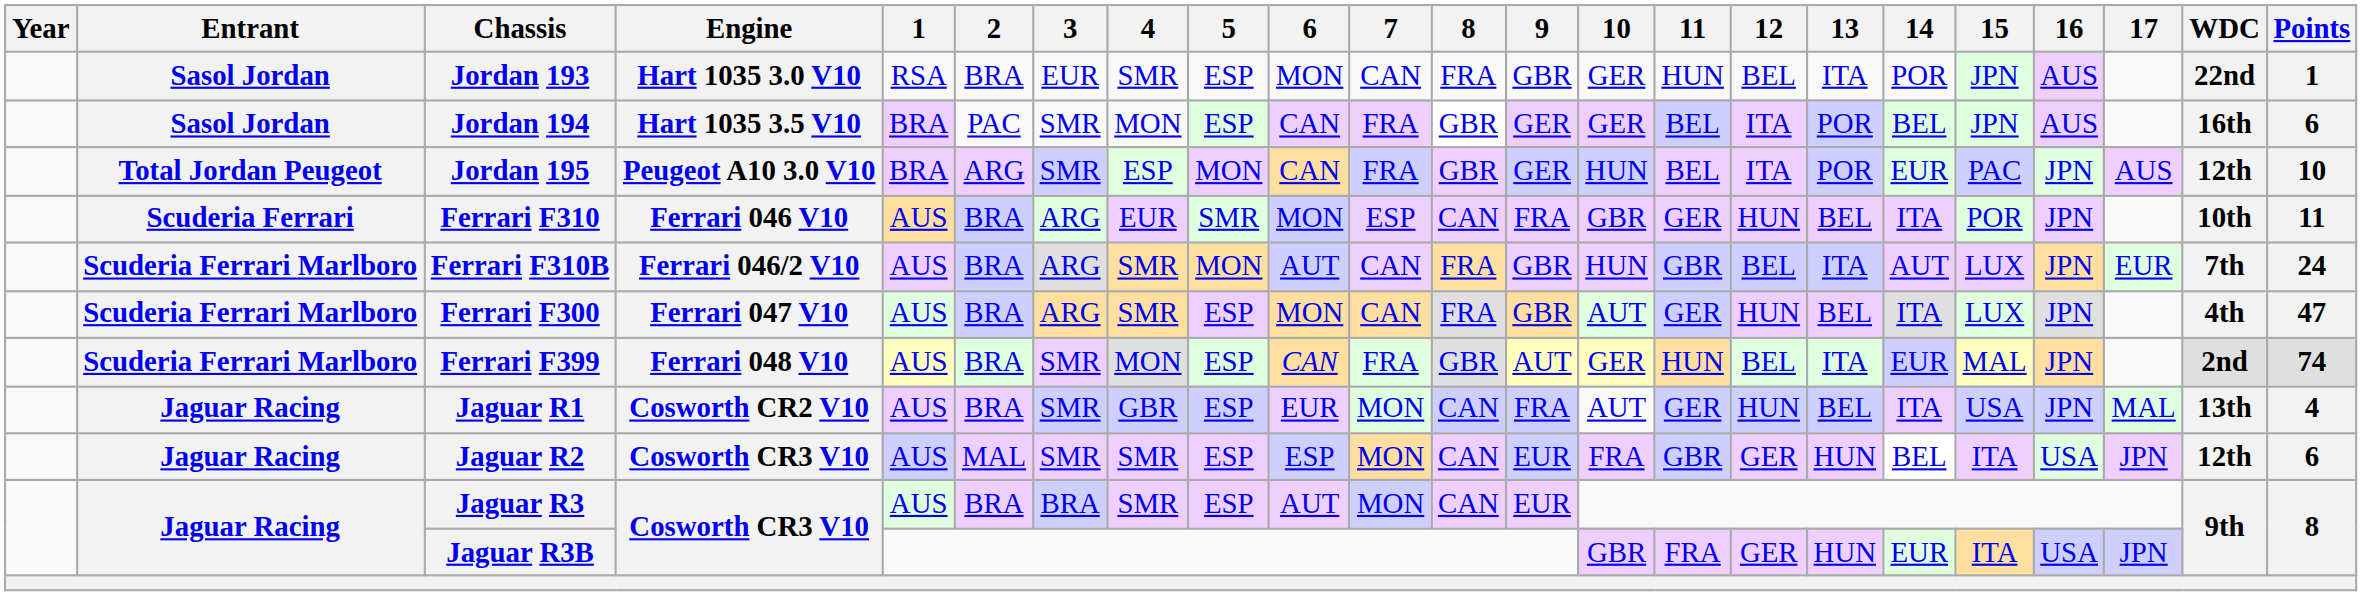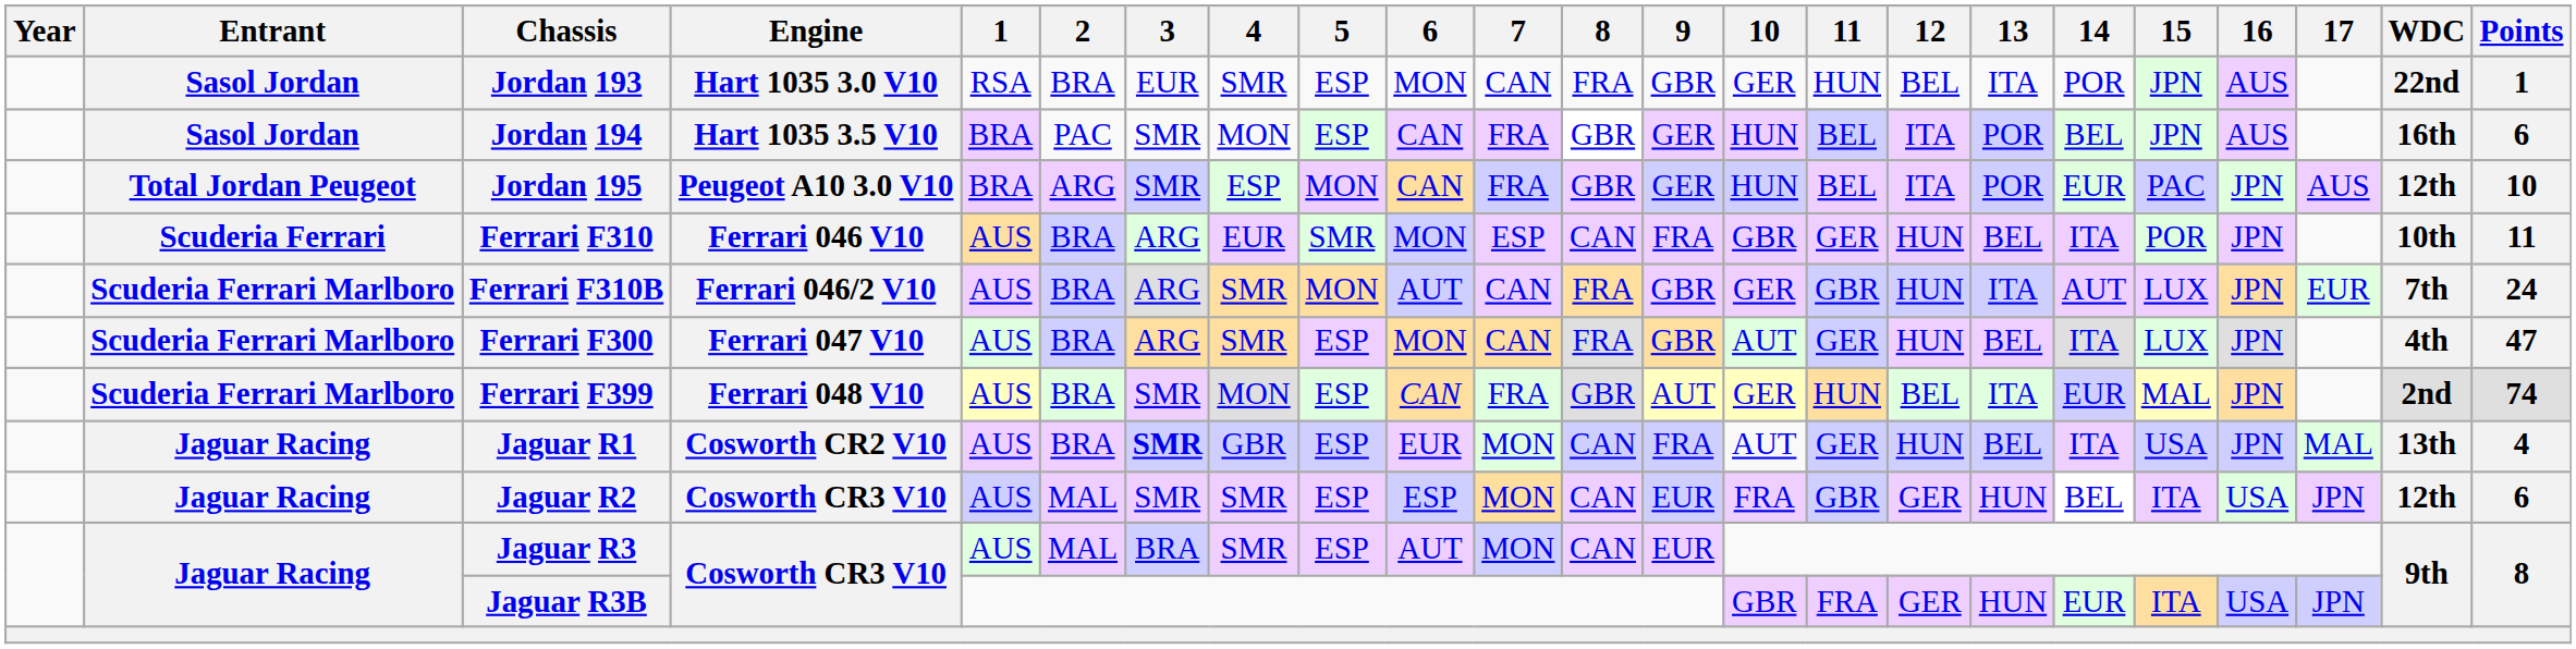 <table class="wikitable" style="text-align:center; font-size:85%">
 <tr>
 <th>Year</th>
 <th>Entrant</th>
 <th>Chassis</th>
 <th>Engine</th>
 <th>1</th>
 <th>2</th>
 <th>3</th>
 <th>4</th>
 <th>5</th>
 <th>6</th>
 <th>7</th>
 <th>8</th>
 <th>9</th>
 <th>10</th>
 <th>11</th>
 <th>12</th>
 <th>13</th>
 <th>14</th>
 <th>15</th>
 <th>16</th>
 <th>17</th>
 <th>WDC</th>
 <th><a href='#'>Points</a></th>
 </tr>
 <tr>
 <td></td>
 <th nowrap><a href='#'>Sasol Jordan</a></th>
 <th nowrap><a href='#'>Jordan</a> <a href='#'>193</a></th>
 <th nowrap><a href='#'>Hart</a> 1035 3.0 <a href='#'>V10</a></th>
 <td><a href='#'>RSA</a></td>
 <td><a href='#'>BRA</a></td>
 <td><a href='#'>EUR</a></td>
 <td><a href='#'>SMR</a></td>
 <td><a href='#'>ESP</a></td>
 <td><a href='#'>MON</a></td>
 <td><a href='#'>CAN</a></td>
 <td><a href='#'>FRA</a></td>
 <td><a href='#'>GBR</a></td>
 <td><a href='#'>GER</a></td>
 <td><a href='#'>HUN</a></td>
 <td><a href='#'>BEL</a></td>
 <td><a href='#'>ITA</a></td>
 <td><a href='#'>POR</a></td>
 <td style="background:#DFFFDF"><a href='#'>JPN</a><br></td>
 <td style="background:#EFCFFF"><a href='#'>AUS</a><br></td>
 <td></td>
 <th>22nd</th>
 <th>1</th>
 </tr>
 <tr>
 <td></td>
 <th nowrap><a href='#'>Sasol Jordan</a></th>
 <th nowrap><a href='#'>Jordan</a> <a href='#'>194</a></th>
 <th nowrap><a href='#'>Hart</a> 1035 3.5 <a href='#'>V10</a></th>
 <td style="background:#EFCFFF"><a href='#'>BRA</a><br></td>
 <td><a href='#'>PAC</a></td>
 <td><a href='#'>SMR</a></td>
 <td><a href='#'>MON</a></td>
 <td style="background:#DFFFDF"><a href='#'>ESP</a><br></td>
 <td style="background:#EFCFFF"><a href='#'>CAN</a><br></td>
 <td style="background:#EFCFFF"><a href='#'>FRA</a><br></td>
 <td style="background:#FFFFFF"><a href='#'>GBR</a><br></td>
 <td style="background:#EFCFFF"><a href='#'>GER</a><br></td>
-<td style="background:#EFCFFF"><a href='#'>GER</a><br></td>
+<td style="background:#EFCFFF"><a href='#'>HUN</a><br></td>
 <td style="background:#CFCFFF"><a href='#'>BEL</a><br></td>
 <td style="background:#EFCFFF"><a href='#'>ITA</a><br></td>
 <td style="background:#CFCFFF"><a href='#'>POR</a><br></td>
 <td style="background:#DFFFDF"><a href='#'>BEL</a><br></td>
 <td style="background:#DFFFDF"><a href='#'>JPN</a><br></td>
 <td style="background:#EFCFFF"><a href='#'>AUS</a><br></td>
 <td></td>
 <th>16th</th>
 <th>6</th>
 </tr>
 <tr>
 <td></td>
 <th nowrap><a href='#'>Total Jordan Peugeot</a></th>
 <th nowrap><a href='#'>Jordan</a> <a href='#'>195</a></th>
 <th nowrap><a href='#'>Peugeot</a> A10 3.0 <a href='#'>V10</a></th>
 <td style="background:#EFCFFF"><a href='#'>BRA</a><br></td>
 <td style="background:#EFCFFF"><a href='#'>ARG</a><br></td>
 <td style="background:#CFCFFF"><a href='#'>SMR</a><br></td>
 <td style="background:#DFFFDF"><a href='#'>ESP</a><br></td>
 <td style="background:#EFCFFF"><a href='#'>MON</a><br></td>
 <td style="background:#FFDF9F"><a href='#'>CAN</a><br></td>
 <td style="background:#CFCFFF"><a href='#'>FRA</a><br></td>
 <td style="background:#EFCFFF"><a href='#'>GBR</a><br></td>
 <td style="background:#CFCFFF"><a href='#'>GER</a><br></td>
 <td style="background:#CFCFFF"><a href='#'>HUN</a><br></td>
 <td style="background:#EFCFFF"><a href='#'>BEL</a><br></td>
 <td style="background:#EFCFFF"><a href='#'>ITA</a><br></td>
 <td style="background:#CFCFFF"><a href='#'>POR</a><br></td>
 <td style="background:#DFFFDF"><a href='#'>EUR</a><br></td>
 <td style="background:#CFCFFF"><a href='#'>PAC</a><br></td>
 <td style="background:#DFFFDF"><a href='#'>JPN</a><br></td>
 <td style="background:#EFCFFF"><a href='#'>AUS</a><br></td>
 <th>12th</th>
 <th>10</th>
 </tr>
 <tr>
 <td></td>
 <th nowrap><a href='#'>Scuderia Ferrari</a></th>
 <th nowrap><a href='#'>Ferrari</a> <a href='#'>F310</a></th>
 <th nowrap><a href='#'>Ferrari</a> 046 <a href='#'>V10</a></th>
 <td style="background:#FFDF9F"><a href='#'>AUS</a><br></td>
 <td style="background:#CFCFFF"><a href='#'>BRA</a><br></td>
 <td style="background:#DFFFDF"><a href='#'>ARG</a><br></td>
 <td style="background:#EFCFFF"><a href='#'>EUR</a><br></td>
 <td style="background:#DFFFDF"><a href='#'>SMR</a><br></td>
 <td style="background:#CFCFFF"><a href='#'>MON</a><br></td>
 <td style="background:#EFCFFF"><a href='#'>ESP</a><br></td>
 <td style="background:#EFCFFF"><a href='#'>CAN</a><br></td>
 <td style="background:#EFCFFF"><a href='#'>FRA</a><br></td>
 <td style="background:#EFCFFF"><a href='#'>GBR</a><br></td>
 <td style="background:#EFCFFF"><a href='#'>GER</a><br></td>
 <td style="background:#EFCFFF"><a href='#'>HUN</a><br></td>
 <td style="background:#EFCFFF"><a href='#'>BEL</a><br></td>
 <td style="background:#EFCFFF"><a href='#'>ITA</a><br></td>
 <td style="background:#DFFFDF"><a href='#'>POR</a><br></td>
 <td style="background:#EFCFFF"><a href='#'>JPN</a><br></td>
 <td></td>
 <th>10th</th>
 <th>11</th>
 </tr>
 <tr>
 <td></td>
 <th nowrap><a href='#'>Scuderia Ferrari Marlboro</a></th>
 <th nowrap><a href='#'>Ferrari</a> <a href='#'>F310B</a></th>
 <th nowrap><a href='#'>Ferrari</a> 046/2 <a href='#'>V10</a></th>
 <td style="background:#EFCFFF"><a href='#'>AUS</a><br></td>
 <td style="background:#CFCFFF"><a href='#'>BRA</a><br></td>
 <td style="background:#DFDFDF"><a href='#'>ARG</a><br></td>
 <td style="background:#FFDF9F"><a href='#'>SMR</a><br></td>
 <td style="background:#FFDF9F"><a href='#'>MON</a><br></td>
 <td style="background:#CFCFFF"><a href='#'>AUT</a><br></td>
 <td style="background:#EFCFFF"><a href='#'>CAN</a><br></td>
 <td style="background:#FFDF9F"><a href='#'>FRA</a><br></td>
 <td style="background:#EFCFFF"><a href='#'>GBR</a><br></td>
-<td style="background:#EFCFFF"><a href='#'>HUN</a><br></td>
+<td style="background:#EFCFFF"><a href='#'>GER</a><br></td>
 <td style="background:#CFCFFF"><a href='#'>GBR</a><br></td>
-<td style="background:#CFCFFF"><a href='#'>BEL</a><br></td>
+<td style="background:#CFCFFF"><a href='#'>HUN</a><br></td>
 <td style="background:#CFCFFF"><a href='#'>ITA</a><br></td>
 <td style="background:#EFCFFF"><a href='#'>AUT</a><br></td>
 <td style="background:#EFCFFF"><a href='#'>LUX</a><br></td>
 <td style="background:#FFDF9F"><a href='#'>JPN</a><br></td>
 <td style="background:#DFFFDF"><a href='#'>EUR</a><br></td>
 <th>7th</th>
 <th>24</th>
 </tr>
 <tr>
 <td></td>
 <th nowrap><a href='#'>Scuderia Ferrari Marlboro</a></th>
 <th nowrap><a href='#'>Ferrari</a> <a href='#'>F300</a></th>
 <th nowrap><a href='#'>Ferrari</a> 047 <a href='#'>V10</a></th>
 <td style="background:#DFFFDF"><a href='#'>AUS</a><br></td>
 <td style="background:#CFCFFF"><a href='#'>BRA</a><br></td>
 <td style="background:#FFDF9F"><a href='#'>ARG</a><br></td>
 <td style="background:#FFDF9F"><a href='#'>SMR</a><br></td>
 <td style="background:#EFCFFF"><a href='#'>ESP</a><br></td>
 <td style="background:#FFDF9F"><a href='#'>MON</a><br></td>
 <td style="background:#FFDF9F"><a href='#'>CAN</a><br></td>
 <td style="background:#DFDFDF"><a href='#'>FRA</a><br></td>
 <td style="background:#FFDF9F"><a href='#'>GBR</a><br></td>
 <td style="background:#DFFFDF"><a href='#'>AUT</a><br></td>
 <td style="background:#CFCFFF"><a href='#'>GER</a><br></td>
 <td style="background:#EFCFFF"><a href='#'>HUN</a><br></td>
 <td style="background:#EFCFFF"><a href='#'>BEL</a><br></td>
 <td style="background:#DFDFDF"><a href='#'>ITA</a><br></td>
 <td style="background:#DFFFDF"><a href='#'>LUX</a><br></td>
 <td style="background:#DFDFDF"><a href='#'>JPN</a><br></td>
 <td></td>
 <th>4th</th>
 <th>47</th>
 </tr>
 <tr>
 <td></td>
 <th nowrap><a href='#'>Scuderia Ferrari Marlboro</a></th>
 <th nowrap><a href='#'>Ferrari</a> <a href='#'>F399</a></th>
 <th nowrap><a href='#'>Ferrari</a> 048 <a href='#'>V10</a></th>
 <td style="background:#FFFFBF"><a href='#'>AUS</a><br></td>
 <td style="background:#DFFFDF"><a href='#'>BRA</a><br></td>
 <td style="background:#EFCFFF"><a href='#'>SMR</a><br></td>
 <td style="background:#DFDFDF"><a href='#'>MON</a><br></td>
 <td style="background:#DFFFDF"><a href='#'>ESP</a><br></td>
 <td style="background:#FFDF9F"><em><a href='#'>CAN</a></em><br></td>
 <td style="background:#DFFFDF"><a href='#'>FRA</a><br></td>
 <td style="background:#DFDFDF"><a href='#'>GBR</a><br></td>
 <td style="background:#FFFFBF"><a href='#'>AUT</a><br></td>
 <td style="background:#FFFFBF"><a href='#'>GER</a><br></td>
 <td style="background:#FFDF9F"><a href='#'>HUN</a><br></td>
 <td style="background:#DFFFDF"><a href='#'>BEL</a><br></td>
 <td style="background:#DFFFDF"><a href='#'>ITA</a><br></td>
 <td style="background:#CFCFFF"><a href='#'>EUR</a><br></td>
 <td style="background:#FFFFBF"><a href='#'>MAL</a><br></td>
 <td style="background:#FFDF9F"><a href='#'>JPN</a><br></td>
 <td></td>
 <td style="background:#DFDFDF"><strong>2nd</strong></td>
 <td style="background:#DFDFDF"><strong>74</strong></td>
 </tr>
 <tr>
 <td></td>
 <th nowrap><a href='#'>Jaguar Racing</a></th>
 <th nowrap><a href='#'>Jaguar</a> <a href='#'>R1</a></th>
 <th nowrap><a href='#'>Cosworth</a> CR2 <a href='#'>V10</a></th>
 <td style="background:#EFCFFF"><a href='#'>AUS</a><br></td>
 <td style="background:#EFCFFF"><a href='#'>BRA</a><br></td>
-<td style="background:#CFCFFF"><a href='#'>SMR</a><br></td>
+<td style="background:#CFCFFF"><strong><a href='#'>SMR</a><br></strong></td>
 <td style="background:#CFCFFF"><a href='#'>GBR</a><br></td>
 <td style="background:#CFCFFF"><a href='#'>ESP</a><br></td>
 <td style="background:#EFCFFF"><a href='#'>EUR</a><br></td>
 <td style="background:#DFFFDF"><a href='#'>MON</a><br></td>
 <td style="background:#CFCFFF"><a href='#'>CAN</a><br></td>
 <td style="background:#CFCFFF"><a href='#'>FRA</a><br></td>
 <td style="background:#"><a href='#'>AUT</a><br></td>
 <td style="background:#CFCFFF"><a href='#'>GER</a><br></td>
 <td style="background:#CFCFFF"><a href='#'>HUN</a><br></td>
 <td style="background:#CFCFFF"><a href='#'>BEL</a><br></td>
 <td style="background:#EFCFFF"><a href='#'>ITA</a><br></td>
 <td style="background:#CFCFFF"><a href='#'>USA</a><br></td>
 <td style="background:#CFCFFF"><a href='#'>JPN</a><br></td>
 <td style="background:#DFFFDF"><a href='#'>MAL</a><br></td>
 <th>13th</th>
 <th>4</th>
 </tr>
 <tr>
 <td></td>
 <th nowrap><a href='#'>Jaguar Racing</a></th>
 <th nowrap><a href='#'>Jaguar</a> <a href='#'>R2</a></th>
 <th nowrap><a href='#'>Cosworth</a> CR3 <a href='#'>V10</a></th>
 <td style="background:#CFCFFF"><a href='#'>AUS</a><br></td>
 <td style="background:#EFCFFF"><a href='#'>MAL</a><br></td>
 <td style="background:#EFCFFF"><a href='#'>SMR</a><br></td>
 <td style="background:#EFCFFF"><a href='#'>SMR</a><br></td>
 <td style="background:#EFCFFF"><a href='#'>ESP</a><br></td>
 <td style="background:#CFCFFF"><a href='#'>ESP</a><br></td>
 <td style="background:#FFDF9F"><a href='#'>MON</a><br></td>
 <td style="background:#EFCFFF"><a href='#'>CAN</a><br></td>
 <td style="background:#CFCFFF"><a href='#'>EUR</a><br></td>
 <td style="background:#EFCFFF"><a href='#'>FRA</a><br></td>
 <td style="background:#CFCFFF"><a href='#'>GBR</a><br></td>
 <td style="background:#EFCFFF"><a href='#'>GER</a><br></td>
 <td style="background:#EFCFFF"><a href='#'>HUN</a><br></td>
 <td style="background:#FFF"><a href='#'>BEL</a><br></td>
 <td style="background:#EFCFFF"><a href='#'>ITA</a><br></td>
 <td style="background:#DFFFDF"><a href='#'>USA</a><br></td>
 <td style="background:#EFCFFF"><a href='#'>JPN</a><br></td>
 <th>12th</th>
 <th>6</th>
 </tr>
 <tr>
 <td rowspan="2"></td>
 <th rowspan="2" nowrap><a href='#'>Jaguar Racing</a></th>
 <th nowrap><a href='#'>Jaguar</a> <a href='#'>R3</a></th>
 <th rowspan="2" nowrap><a href='#'>Cosworth</a> CR3 <a href='#'>V10</a></th>
 <td style="background:#DFFFDF"><a href='#'>AUS</a><br></td>
-<td style="background:#EFCFFF"><a href='#'>BRA</a><br></td>
+<td style="background:#EFCFFF"><a href='#'>MAL</a><br></td>
 <td style="background:#CFCFFF"><a href='#'>BRA</a><br></td>
 <td style="background:#EFCFFF"><a href='#'>SMR</a><br></td>
 <td style="background:#EFCFFF"><a href='#'>ESP</a><br></td>
 <td style="background:#EFCFFF"><a href='#'>AUT</a><br></td>
 <td style="background:#CFCFFF"><a href='#'>MON</a><br></td>
 <td style="background:#EFCFFF"><a href='#'>CAN</a><br></td>
 <td style="background:#EFCFFF"><a href='#'>EUR</a><br></td>
 <td colspan=8></td>
 <th rowspan="2">9th</th>
 <th rowspan="2">8</th>
 </tr>
 <tr>
 <th nowrap><a href='#'>Jaguar</a> <a href='#'>R3B</a></th>
 <td colspan=9></td>
 <td style="background:#EFCFFF"><a href='#'>GBR</a><br></td>
 <td style="background:#EFCFFF"><a href='#'>FRA</a><br></td>
 <td style="background:#EFCFFF"><a href='#'>GER</a><br></td>
 <td style="background:#EFCFFF"><a href='#'>HUN</a><br></td>
 <td style="background:#DFFFDF"><a href='#'>EUR</a><br></td>
 <td style="background:#FFDF9F"><a href='#'>ITA</a><br></td>
 <td style="background:#CFCFFF"><a href='#'>USA</a><br></td>
 <td style="background:#CFCFFF"><a href='#'>JPN</a><br></td>
 </tr>
 <tr>
 <th colspan="23"></th>
 </tr>
 </table>
